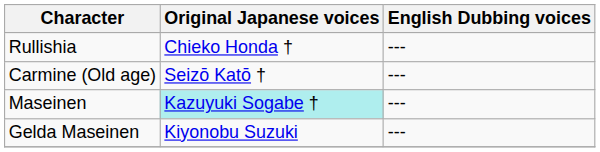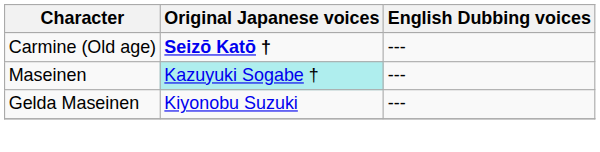 <table class="wikitable">
 <tr>
 <th>Character</th>
 <th> Original Japanese voices</th>
 <th> English Dubbing voices</th>
 </tr>
 <tr>
-<td>Rullishia</td>
-<td><a href='#'>Chieko Honda</a> †</td>
-<td>---</td>
-</tr>
-<tr>
 <td>Carmine (Old age)</td>
-<td><a href='#'>Seizō Katō</a> †</td>
+<td><strong><a href='#'>Seizō Katō</a> †</strong></td>
 <td>---</td>
 </tr>
 <tr>
 <td>Maseinen</td>
 <td style="background: paleturquoise;"><a href='#'>Kazuyuki Sogabe</a> †</td>
 <td>---</td>
 </tr>
 <tr>
 <td>Gelda Maseinen</td>
 <td><a href='#'>Kiyonobu Suzuki</a></td>
 <td>---</td>
 </tr>
 <tr>
 </tr>
 </table>
